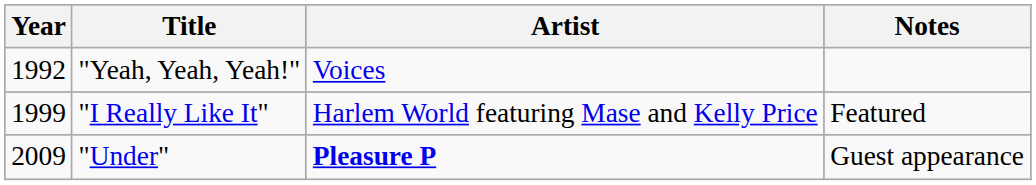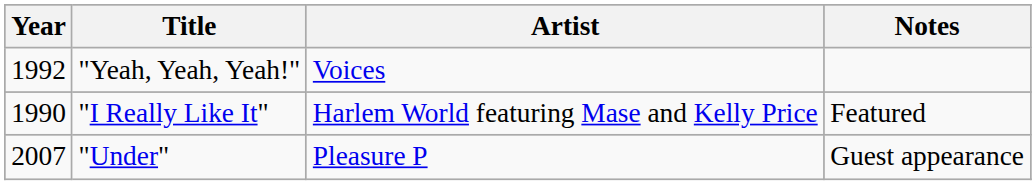 <table class="wikitable sortable">
 <tr>
 <th>Year</th>
 <th>Title</th>
 <th>Artist</th>
 <th class="unsortable">Notes</th>
 </tr>
 <tr>
 <td>1992</td>
 <td>"Yeah, Yeah, Yeah!"</td>
 <td><a href='#'>Voices</a></td>
 <td></td>
 </tr>
 <tr>
-<td>1999</td>
+<td>1990</td>
 <td>"<a href='#'>I Really Like It</a>"</td>
 <td><a href='#'>Harlem World</a> featuring <a href='#'>Mase</a> and <a href='#'>Kelly Price</a></td>
 <td>Featured</td>
 </tr>
 <tr>
-<td>2009</td>
+<td>2007</td>
 <td>"<a href='#'>Under</a>"</td>
-<td><strong><a href='#'>Pleasure P</a></strong></td>
+<td><a href='#'>Pleasure P</a></td>
 <td>Guest appearance</td>
 </tr>
 </table>
